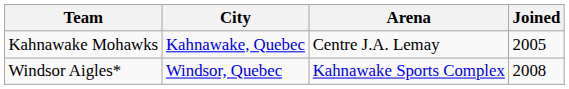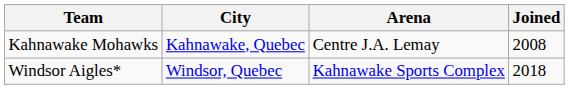 <table class="wikitable">
 <tr>
 <th>Team</th>
 <th>City</th>
 <th>Arena</th>
 <th>Joined</th>
 </tr>
 <tr>
 <td>Kahnawake Mohawks</td>
 <td><a href='#'>Kahnawake, Quebec</a></td>
 <td>Centre J.A. Lemay</td>
-<td>2005</td>
+<td>2008</td>
 </tr>
 <tr>
 <td>Windsor Aigles*</td>
 <td><a href='#'>Windsor, Quebec</a></td>
 <td><a href='#'>Kahnawake Sports Complex</a></td>
-<td>2008</td>
+<td>2018</td>
 </tr>
 </table>
